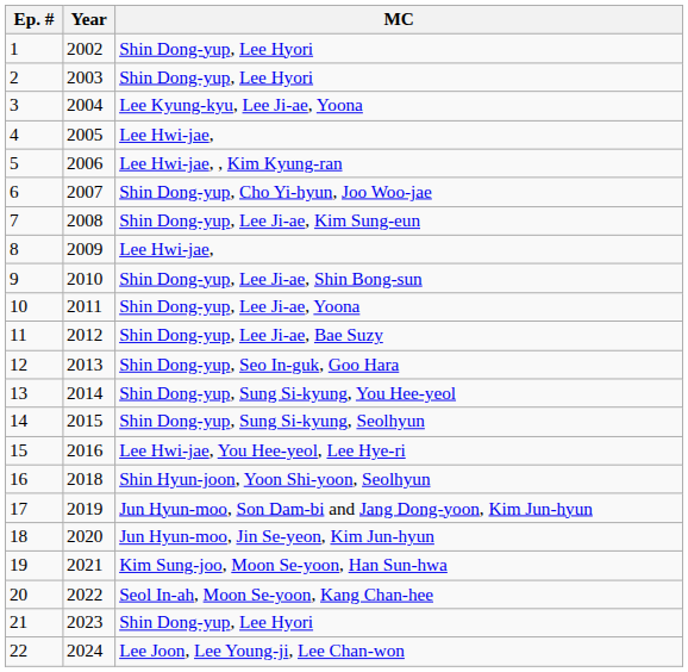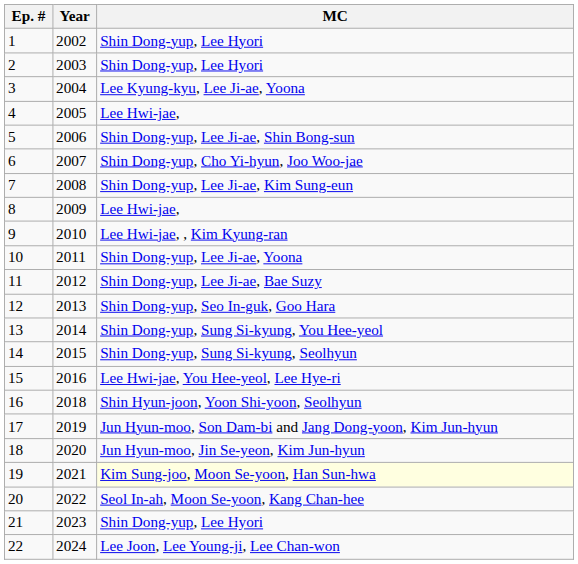 <table class="wikitable" style="width:600px">
 <tr>
 <th>Ep. #</th>
 <th>Year</th>
 <th>MC</th>
 </tr>
 <tr>
 <td>1</td>
 <td>2002</td>
 <td><a href='#'>Shin Dong-yup</a>, <a href='#'>Lee Hyori</a></td>
 </tr>
 <tr>
 <td>2</td>
 <td>2003</td>
 <td><a href='#'>Shin Dong-yup</a>, <a href='#'>Lee Hyori</a></td>
 </tr>
 <tr>
 <td>3</td>
 <td>2004</td>
 <td><a href='#'>Lee Kyung-kyu</a>, <a href='#'>Lee Ji-ae</a>, <a href='#'>Yoona</a></td>
 </tr>
 <tr>
 <td>4</td>
 <td>2005</td>
 <td><a href='#'>Lee Hwi-jae</a>, </td>
 </tr>
 <tr>
 <td>5</td>
 <td>2006</td>
-<td><a href='#'>Lee Hwi-jae</a>, , <a href='#'>Kim Kyung-ran</a></td>
+<td><a href='#'>Shin Dong-yup</a>, <a href='#'>Lee Ji-ae</a>, <a href='#'>Shin Bong-sun</a></td>
 </tr>
 <tr>
 <td>6</td>
 <td>2007</td>
 <td><a href='#'>Shin Dong-yup</a>, <a href='#'>Cho Yi-hyun</a>, <a href='#'>Joo Woo-jae</a></td>
 </tr>
 <tr>
 <td>7</td>
 <td>2008</td>
 <td><a href='#'>Shin Dong-yup</a>, <a href='#'>Lee Ji-ae</a>, <a href='#'>Kim Sung-eun</a></td>
 </tr>
 <tr>
 <td>8</td>
 <td>2009</td>
 <td><a href='#'>Lee Hwi-jae</a>, </td>
 </tr>
 <tr>
 <td>9</td>
 <td>2010</td>
-<td><a href='#'>Shin Dong-yup</a>, <a href='#'>Lee Ji-ae</a>, <a href='#'>Shin Bong-sun</a></td>
+<td><a href='#'>Lee Hwi-jae</a>, , <a href='#'>Kim Kyung-ran</a></td>
 </tr>
 <tr>
 <td>10</td>
 <td>2011</td>
 <td><a href='#'>Shin Dong-yup</a>, <a href='#'>Lee Ji-ae</a>, <a href='#'>Yoona</a></td>
 </tr>
 <tr>
 <td>11</td>
 <td>2012</td>
 <td><a href='#'>Shin Dong-yup</a>, <a href='#'>Lee Ji-ae</a>, <a href='#'>Bae Suzy</a></td>
 </tr>
 <tr>
 <td>12</td>
 <td>2013</td>
 <td><a href='#'>Shin Dong-yup</a>, <a href='#'>Seo In-guk</a>, <a href='#'>Goo Hara</a></td>
 </tr>
 <tr>
 <td>13</td>
 <td>2014</td>
 <td><a href='#'>Shin Dong-yup</a>, <a href='#'>Sung Si-kyung</a>, <a href='#'>You Hee-yeol</a></td>
 </tr>
 <tr>
 <td>14</td>
 <td>2015</td>
 <td><a href='#'>Shin Dong-yup</a>, <a href='#'>Sung Si-kyung</a>, <a href='#'>Seolhyun</a></td>
 </tr>
 <tr>
 <td>15</td>
 <td>2016</td>
 <td><a href='#'>Lee Hwi-jae</a>, <a href='#'>You Hee-yeol</a>, <a href='#'>Lee Hye-ri</a></td>
 </tr>
 <tr>
 <td>16</td>
 <td>2018</td>
 <td><a href='#'>Shin Hyun-joon</a>, <a href='#'>Yoon Shi-yoon</a>, <a href='#'>Seolhyun</a></td>
 </tr>
 <tr>
 <td>17</td>
 <td>2019</td>
 <td><a href='#'>Jun Hyun-moo</a>, <a href='#'>Son Dam-bi</a> and <a href='#'>Jang Dong-yoon</a>, <a href='#'>Kim Jun-hyun</a></td>
 </tr>
 <tr>
 <td>18</td>
 <td>2020</td>
 <td><a href='#'>Jun Hyun-moo</a>, <a href='#'>Jin Se-yeon</a>, <a href='#'>Kim Jun-hyun</a></td>
 </tr>
 <tr>
 <td>19</td>
 <td>2021</td>
-<td><a href='#'>Kim Sung-joo</a>, <a href='#'>Moon Se-yoon</a>, <a href='#'>Han Sun-hwa</a></td>
+<td style="background: lightyellow;"><a href='#'>Kim Sung-joo</a>, <a href='#'>Moon Se-yoon</a>, <a href='#'>Han Sun-hwa</a></td>
 </tr>
 <tr>
 <td>20</td>
 <td>2022</td>
 <td><a href='#'>Seol In-ah</a>, <a href='#'>Moon Se-yoon</a>, <a href='#'>Kang Chan-hee</a></td>
 </tr>
 <tr>
 <td>21</td>
 <td>2023</td>
 <td><a href='#'>Shin Dong-yup</a>, <a href='#'>Lee Hyori</a></td>
 </tr>
 <tr>
 <td>22</td>
 <td>2024</td>
 <td><a href='#'>Lee Joon</a>, <a href='#'>Lee Young-ji</a>, <a href='#'>Lee Chan-won</a></td>
 </tr>
 </table>
